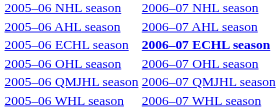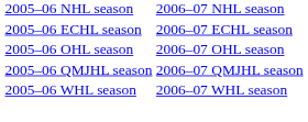 <table>
 <tr>
 <td><a href='#'>2005–06 NHL season</a></td>
 <td><a href='#'>2006–07 NHL season</a></td>
 </tr>
 <tr>
-<td><a href='#'>2005–06 AHL season</a></td>
-<td><a href='#'>2006–07 AHL season</a></td>
-</tr>
-<tr>
 <td><a href='#'>2005–06 ECHL season</a></td>
-<td><strong><a href='#'>2006–07 ECHL season</a></strong></td>
+<td><a href='#'>2006–07 ECHL season</a></td>
 </tr>
 <tr>
 <td><a href='#'>2005–06 OHL season</a></td>
 <td><a href='#'>2006–07 OHL season</a></td>
 </tr>
 <tr>
 <td><a href='#'>2005–06 QMJHL season</a></td>
 <td><a href='#'>2006–07 QMJHL season</a></td>
 </tr>
 <tr>
 <td><a href='#'>2005–06 WHL season</a></td>
 <td><a href='#'>2006–07 WHL season</a></td>
 </tr>
 </table>
